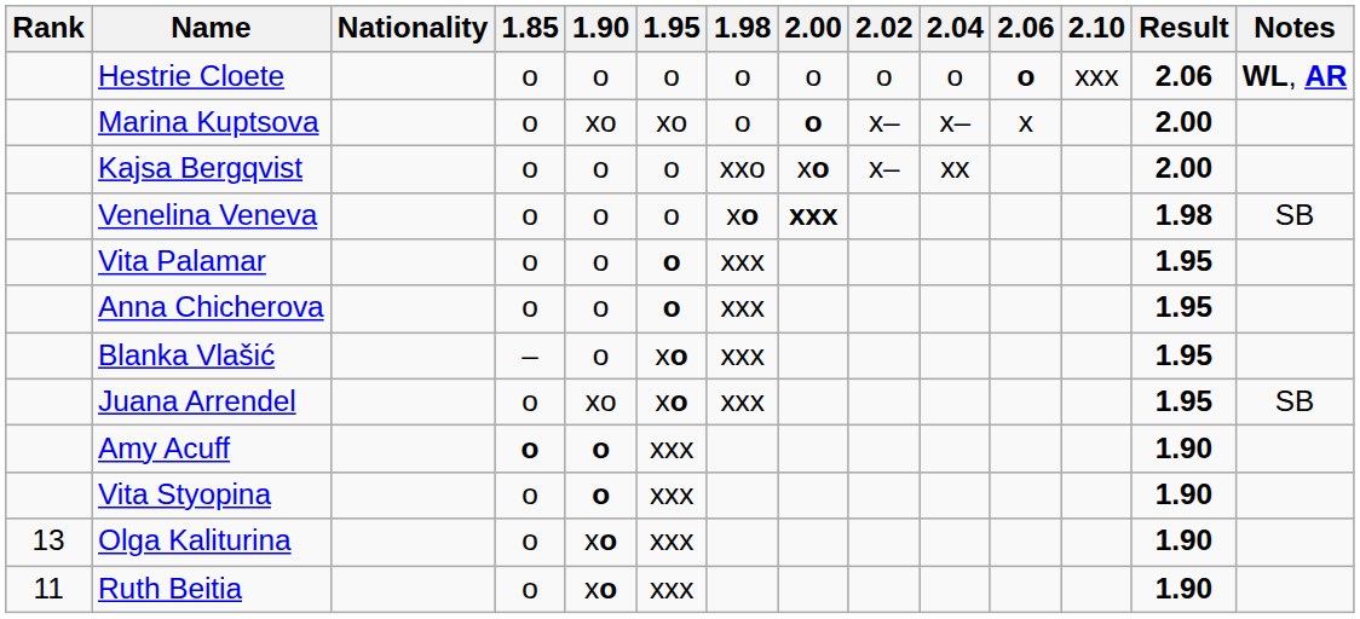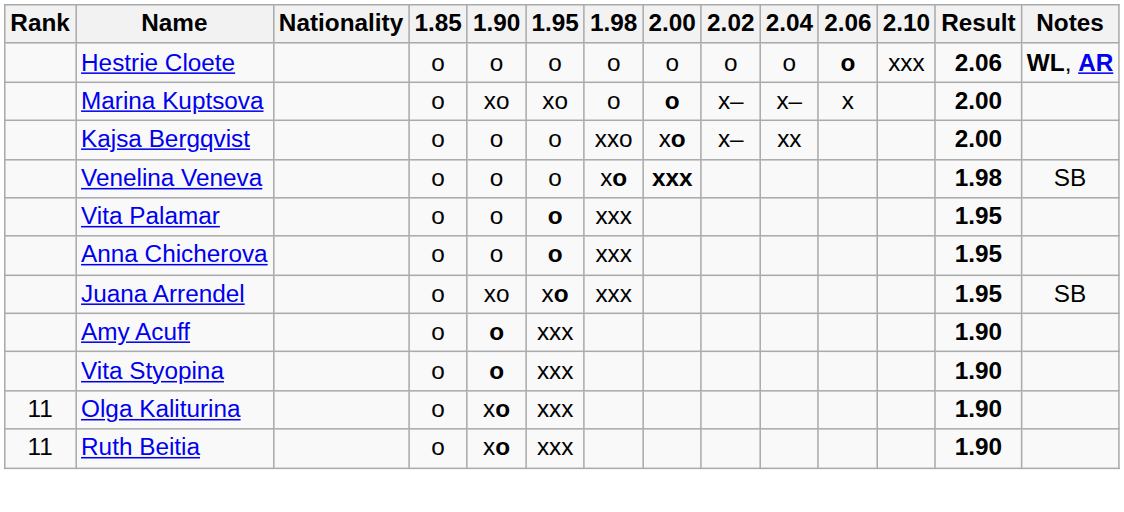 <table class="wikitable sortable" style="text-align:center">
 <tr>
 <th>Rank</th>
 <th>Name</th>
 <th>Nationality</th>
 <th>1.85</th>
 <th>1.90</th>
 <th>1.95</th>
 <th>1.98</th>
 <th>2.00</th>
 <th>2.02</th>
 <th>2.04</th>
 <th>2.06</th>
 <th>2.10</th>
 <th>Result</th>
 <th>Notes</th>
 </tr>
 <tr>
 <td></td>
 <td align=left><a href='#'>Hestrie Cloete</a></td>
 <td align=left></td>
 <td>o</td>
 <td>o</td>
 <td>o</td>
 <td>o</td>
 <td>o</td>
 <td>o</td>
 <td>o</td>
 <td><strong>o</strong></td>
 <td>xxx</td>
 <td><strong>2.06</strong></td>
 <td><strong>WL</strong>, <strong><a href='#'>AR</a></strong></td>
 </tr>
 <tr>
 <td></td>
 <td align=left><a href='#'>Marina Kuptsova</a></td>
 <td align=left></td>
 <td>o</td>
 <td>xo</td>
 <td>xo</td>
 <td>o</td>
 <td><strong>o</strong></td>
 <td>x–</td>
 <td>x–</td>
 <td>x</td>
 <td></td>
 <td><strong>2.00</strong></td>
 <td></td>
 </tr>
 <tr>
 <td></td>
 <td align=left><a href='#'>Kajsa Bergqvist</a></td>
 <td align=left></td>
 <td>o</td>
 <td>o</td>
 <td>o</td>
 <td>xxo</td>
 <td>x<strong>o</strong></td>
 <td>x–</td>
 <td>xx</td>
 <td></td>
 <td></td>
 <td><strong>2.00</strong></td>
 <td></td>
 </tr>
 <tr>
 <td></td>
 <td align=left><a href='#'>Venelina Veneva</a></td>
 <td align=left></td>
 <td>o</td>
 <td>o</td>
 <td>o</td>
 <td>x<strong>o</strong></td>
 <td><strong>xxx</strong></td>
 <td></td>
 <td></td>
 <td></td>
 <td></td>
 <td><strong>1.98</strong></td>
 <td>SB</td>
 </tr>
 <tr>
 <td></td>
 <td align=left><a href='#'>Vita Palamar</a></td>
 <td align=left></td>
 <td>o</td>
 <td>o</td>
 <td><strong>o</strong></td>
 <td>xxx</td>
 <td></td>
 <td></td>
 <td></td>
 <td></td>
 <td></td>
 <td><strong>1.95</strong></td>
 <td></td>
 </tr>
 <tr>
 <td></td>
 <td align=left><a href='#'>Anna Chicherova</a></td>
 <td align=left></td>
 <td>o</td>
 <td>o</td>
 <td><strong>o</strong></td>
 <td>xxx</td>
 <td></td>
 <td></td>
 <td></td>
 <td></td>
 <td></td>
 <td><strong>1.95</strong></td>
 <td></td>
 </tr>
 <tr>
 <td></td>
-<td align=left><a href='#'>Blanka Vlašić</a></td>
-<td align=left></td>
-<td>–</td>
-<td>o</td>
-<td>x<strong>o</strong></td>
-<td>xxx</td>
-<td></td>
-<td></td>
-<td></td>
-<td></td>
-<td></td>
-<td><strong>1.95</strong></td>
-<td></td>
-</tr>
-<tr>
-<td></td>
 <td align=left><a href='#'>Juana Arrendel</a></td>
 <td align=left></td>
 <td>o</td>
 <td>xo</td>
 <td>x<strong>o</strong></td>
 <td>xxx</td>
 <td></td>
 <td></td>
 <td></td>
 <td></td>
 <td></td>
 <td><strong>1.95</strong></td>
 <td>SB</td>
 </tr>
 <tr>
 <td></td>
 <td align=left><a href='#'>Amy Acuff</a></td>
 <td align=left></td>
-<td><strong>o</strong></td>
+<td>o</td>
 <td><strong>o</strong></td>
 <td>xxx</td>
 <td></td>
 <td></td>
 <td></td>
 <td></td>
 <td></td>
 <td></td>
 <td><strong>1.90</strong></td>
 <td></td>
 </tr>
 <tr>
 <td></td>
 <td align=left><a href='#'>Vita Styopina</a></td>
 <td align=left></td>
 <td>o</td>
 <td><strong>o</strong></td>
 <td>xxx</td>
 <td></td>
 <td></td>
 <td></td>
 <td></td>
 <td></td>
 <td></td>
 <td><strong>1.90</strong></td>
 <td></td>
 </tr>
 <tr>
-<td>13</td>
+<td>11</td>
 <td align=left><a href='#'>Olga Kaliturina</a></td>
 <td align=left></td>
 <td>o</td>
 <td>x<strong>o</strong></td>
 <td>xxx</td>
 <td></td>
 <td></td>
 <td></td>
 <td></td>
 <td></td>
 <td></td>
 <td><strong>1.90</strong></td>
 <td></td>
 </tr>
 <tr>
 <td>11</td>
 <td align=left><a href='#'>Ruth Beitia</a></td>
 <td align=left></td>
 <td>o</td>
 <td>x<strong>o</strong></td>
 <td>xxx</td>
 <td></td>
 <td></td>
 <td></td>
 <td></td>
 <td></td>
 <td></td>
 <td><strong>1.90</strong></td>
 <td></td>
 </tr>
 </table>
